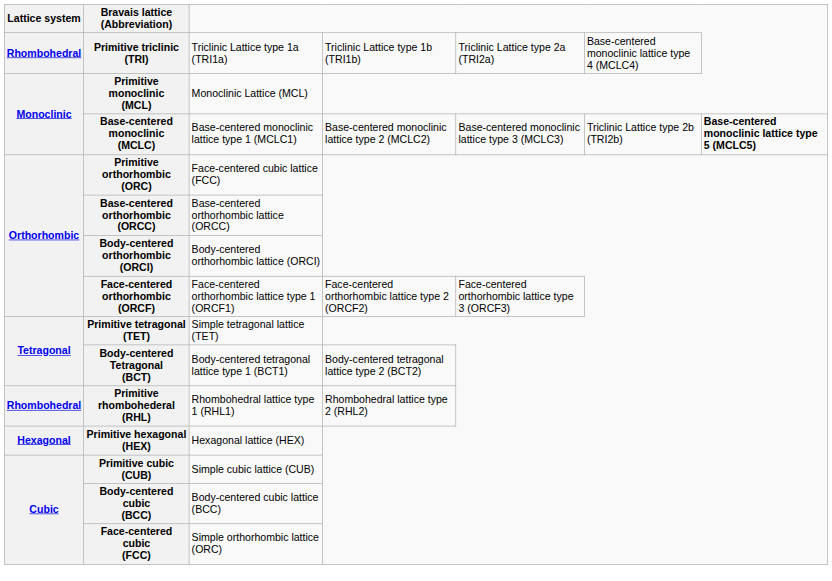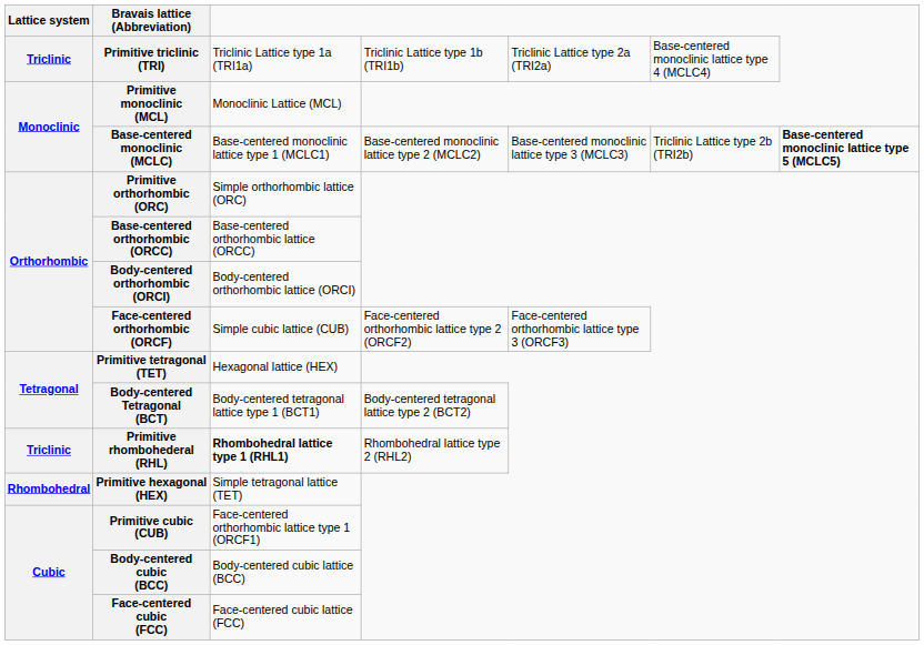 <table class="wikitable">
 <tr>
 <th>Lattice system</th>
 <th>Bravais lattice<br>(Abbreviation)</th>
 </tr>
 <tr>
-<th><a href='#'>Rhombohedral</a></th>
+<th><a href='#'>Triclinic</a></th>
 <th>Primitive triclinic<br>(TRI)</th>
 <td>Triclinic Lattice type 1a (TRI1a)<br></td>
 <td>Triclinic Lattice type 1b (TRI1b)<br></td>
 <td>Triclinic Lattice type 2a (TRI2a)<br></td>
 <td>Base-centered monoclinic lattice type 4 (MCLC4)<br></td>
 </tr>
 <tr>
 <th rowspan="2"><a href='#'>Monoclinic</a></th>
 <th>Primitive monoclinic<br>(MCL)</th>
 <td>Monoclinic Lattice (MCL)<br></td>
 </tr>
 <tr>
 <th>Base-centered monoclinic<br>(MCLC)</th>
 <td>Base-centered monoclinic lattice type 1 (MCLC1)<br></td>
 <td>Base-centered monoclinic lattice type 2 (MCLC2)<br></td>
 <td>Base-centered monoclinic lattice type 3 (MCLC3)<br></td>
 <td>Triclinic Lattice type 2b (TRI2b)<br></td>
 <td><strong>Base-centered monoclinic lattice type 5 (MCLC5)<br></strong></td>
 </tr>
 <tr>
 <th rowspan="4"><a href='#'>Orthorhombic</a></th>
 <th>Primitive orthorhombic<br>(ORC)</th>
-<td>Face-centered cubic lattice (FCC)<br></td>
+<td>Simple orthorhombic lattice (ORC)<br></td>
 </tr>
 <tr>
 <th>Base-centered orthorhombic<br>(ORCC)</th>
 <td>Base-centered orthorhombic lattice (ORCC)<br></td>
 </tr>
 <tr>
 <th>Body-centered orthorhombic<br>(ORCI)</th>
 <td>Body-centered orthorhombic lattice (ORCI)<br></td>
 </tr>
 <tr>
 <th>Face-centered orthorhombic<br>(ORCF)</th>
-<td>Face-centered orthorhombic lattice type 1 (ORCF1)<br></td>
+<td>Simple cubic lattice (CUB)<br></td>
 <td>Face-centered orthorhombic lattice type 2 (ORCF2)<br></td>
 <td>Face-centered orthorhombic lattice type 3 (ORCF3)<br></td>
 </tr>
 <tr>
 <th rowspan="2"><a href='#'>Tetragonal</a></th>
 <th>Primitive tetragonal<br>(TET)</th>
-<td>Simple tetragonal lattice (TET)<br></td>
+<td>Hexagonal lattice (HEX)<br></td>
 </tr>
 <tr>
 <th>Body-centered Tetragonal<br>(BCT)</th>
 <td>Body-centered tetragonal lattice type 1 (BCT1)<br></td>
 <td>Body-centered tetragonal lattice type 2 (BCT2)<br></td>
 </tr>
 <tr>
-<th><a href='#'>Rhombohedral</a></th>
+<th><a href='#'>Triclinic</a></th>
 <th>Primitive rhombohederal<br>(RHL)</th>
-<td>Rhombohedral lattice type 1 (RHL1)<br></td>
+<td><strong>Rhombohedral lattice type 1 (RHL1)<br></strong></td>
 <td>Rhombohedral lattice type 2 (RHL2)<br></td>
 </tr>
 <tr>
-<th><a href='#'>Hexagonal</a></th>
+<th><a href='#'>Rhombohedral</a></th>
 <th>Primitive hexagonal<br>(HEX)</th>
-<td>Hexagonal lattice (HEX)<br></td>
+<td>Simple tetragonal lattice (TET)<br></td>
 </tr>
 <tr>
 <th rowspan="3"><a href='#'>Cubic</a></th>
 <th>Primitive cubic<br>(CUB)</th>
-<td>Simple cubic lattice (CUB)<br></td>
+<td>Face-centered orthorhombic lattice type 1 (ORCF1)<br></td>
 </tr>
 <tr>
 <th>Body-centered cubic<br>(BCC)</th>
 <td>Body-centered cubic lattice (BCC)<br></td>
 </tr>
 <tr>
 <th>Face-centered cubic<br>(FCC)</th>
-<td>Simple orthorhombic lattice (ORC)<br></td>
+<td>Face-centered cubic lattice (FCC)<br></td>
 </tr>
 </table>
